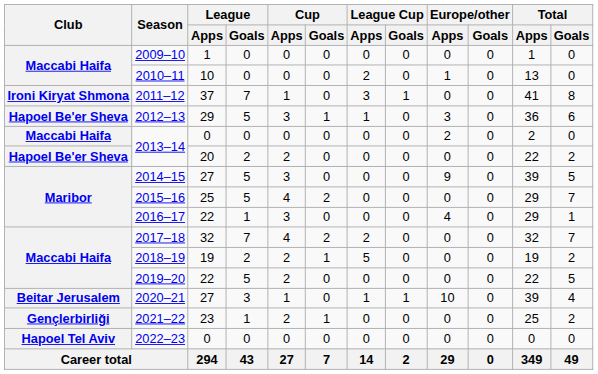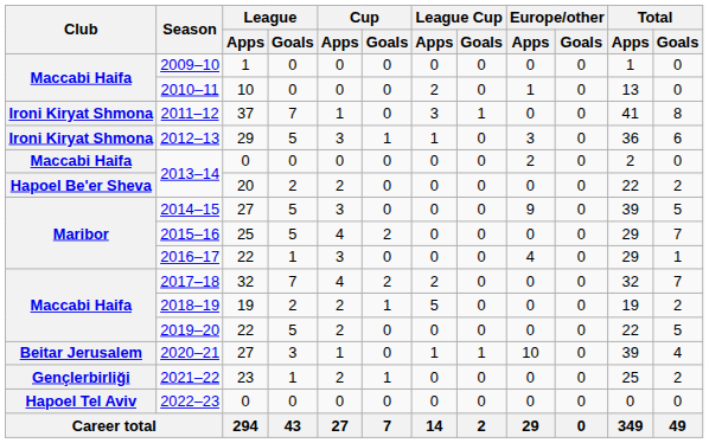 <table class="wikitable" style="font-size:90%; text-align: center;">
 <tr>
 <th rowspan="2">Club</th>
 <th rowspan="2">Season</th>
 <th colspan="2">League</th>
 <th colspan="2">Cup</th>
 <th colspan="2">League Cup</th>
 <th colspan="2">Europe/other</th>
 <th colspan="2">Total</th>
 </tr>
 <tr>
 <th>Apps</th>
 <th>Goals</th>
 <th>Apps</th>
 <th>Goals</th>
 <th>Apps</th>
 <th>Goals</th>
 <th>Apps</th>
 <th>Goals</th>
 <th>Apps</th>
 <th>Goals</th>
 </tr>
 <tr>
 <th rowspan="2" valign="center"><a href='#'>Maccabi Haifa</a></th>
 <td><a href='#'>2009–10</a></td>
 <td>1</td>
 <td>0</td>
 <td>0</td>
 <td>0</td>
 <td>0</td>
 <td>0</td>
 <td>0</td>
 <td>0</td>
 <td>1</td>
 <td>0</td>
 </tr>
 <tr>
 <td><a href='#'>2010–11</a></td>
 <td>10</td>
 <td>0</td>
 <td>0</td>
 <td>0</td>
 <td>2</td>
 <td>0</td>
 <td>1</td>
 <td>0</td>
 <td>13</td>
 <td>0</td>
 </tr>
 <tr>
 <th rowspan="1" valign="center"><a href='#'>Ironi Kiryat Shmona</a></th>
 <td><a href='#'>2011–12</a></td>
 <td>37</td>
 <td>7</td>
 <td>1</td>
 <td>0</td>
 <td>3</td>
 <td>1</td>
 <td>0</td>
 <td>0</td>
 <td>41</td>
 <td>8</td>
 </tr>
 <tr>
-<th rowspan="1" valign="center"><a href='#'>Hapoel Be'er Sheva</a></th>
+<th rowspan="1" valign="center"><a href='#'>Ironi Kiryat Shmona</a></th>
 <td><a href='#'>2012–13</a></td>
 <td>29</td>
 <td>5</td>
 <td>3</td>
 <td>1</td>
 <td>1</td>
 <td>0</td>
 <td>3</td>
 <td>0</td>
 <td>36</td>
 <td>6</td>
 </tr>
 <tr>
 <th rowspan="1" valign="center"><a href='#'>Maccabi Haifa</a></th>
 <td rowspan="2"><a href='#'>2013–14</a></td>
 <td>0</td>
 <td>0</td>
 <td>0</td>
 <td>0</td>
 <td>0</td>
 <td>0</td>
 <td>2</td>
 <td>0</td>
 <td>2</td>
 <td>0</td>
 </tr>
 <tr>
 <th rowspan="1" valign="center"><a href='#'>Hapoel Be'er Sheva</a></th>
 <td>20</td>
 <td>2</td>
 <td>2</td>
 <td>0</td>
 <td>0</td>
 <td>0</td>
 <td>0</td>
 <td>0</td>
 <td>22</td>
 <td>2</td>
 </tr>
 <tr>
 <th rowspan="3" valign="center"><a href='#'>Maribor</a></th>
 <td rowspan="1"><a href='#'>2014–15</a></td>
 <td>27</td>
 <td>5</td>
 <td>3</td>
 <td>0</td>
 <td>0</td>
 <td>0</td>
 <td>9</td>
 <td>0</td>
 <td>39</td>
 <td>5</td>
 </tr>
 <tr>
 <td rowspan="1"><a href='#'>2015–16</a></td>
 <td>25</td>
 <td>5</td>
 <td>4</td>
 <td>2</td>
 <td>0</td>
 <td>0</td>
 <td>0</td>
 <td>0</td>
 <td>29</td>
 <td>7</td>
 </tr>
 <tr>
 <td rowspan="1"><a href='#'>2016–17</a></td>
 <td>22</td>
 <td>1</td>
 <td>3</td>
 <td>0</td>
 <td>0</td>
 <td>0</td>
 <td>4</td>
 <td>0</td>
 <td>29</td>
 <td>1</td>
 </tr>
 <tr>
 <th rowspan="3" valign="center"><a href='#'>Maccabi Haifa</a></th>
 <td rowspan="1"><a href='#'>2017–18</a></td>
 <td>32</td>
 <td>7</td>
 <td>4</td>
 <td>2</td>
 <td>2</td>
 <td>0</td>
 <td>0</td>
 <td>0</td>
 <td>32</td>
 <td>7</td>
 </tr>
 <tr>
 <td rowspan="1"><a href='#'>2018–19</a></td>
 <td>19</td>
 <td>2</td>
 <td>2</td>
 <td>1</td>
 <td>5</td>
 <td>0</td>
 <td>0</td>
 <td>0</td>
 <td>19</td>
 <td>2</td>
 </tr>
 <tr>
 <td rowspan="1"><a href='#'>2019–20</a></td>
 <td>22</td>
 <td>5</td>
 <td>2</td>
 <td>0</td>
 <td>0</td>
 <td>0</td>
 <td>0</td>
 <td>0</td>
 <td>22</td>
 <td>5</td>
 </tr>
 <tr>
 <th rowspan="1" valign="center"><a href='#'>Beitar Jerusalem</a></th>
 <td rowspan="1"><a href='#'>2020–21</a></td>
 <td>27</td>
 <td>3</td>
 <td>1</td>
 <td>0</td>
 <td>1</td>
 <td>1</td>
 <td>10</td>
 <td>0</td>
 <td>39</td>
 <td>4</td>
 </tr>
 <tr>
 <th rowspan="1" valign="center"><a href='#'>Gençlerbirliği</a></th>
 <td rowspan="1"><a href='#'>2021–22</a></td>
 <td>23</td>
 <td>1</td>
 <td>2</td>
 <td>1</td>
 <td>0</td>
 <td>0</td>
 <td>0</td>
 <td>0</td>
 <td>25</td>
 <td>2</td>
 </tr>
 <tr>
 <th rowspan="1" valign="center"><a href='#'>Hapoel Tel Aviv</a></th>
 <td rowspan="1"><a href='#'>2022–23</a></td>
 <td>0</td>
 <td>0</td>
 <td>0</td>
 <td>0</td>
 <td>0</td>
 <td>0</td>
 <td>0</td>
 <td>0</td>
 <td>0</td>
 <td>0</td>
 </tr>
 <tr>
 <th colspan="2" valign="center">Career total</th>
 <th>294</th>
 <th>43</th>
 <th>27</th>
 <th>7</th>
 <th>14</th>
 <th>2</th>
 <th>29</th>
 <th>0</th>
 <th>349</th>
 <th>49</th>
 </tr>
 </table>
